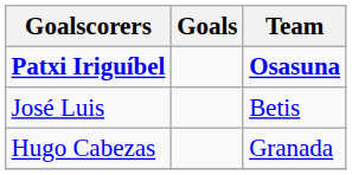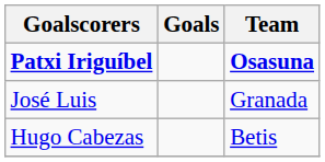 <table class="wikitable sortable" style="font-size:95%;">
 <tr>
 <th>Goalscorers</th>
 <th>Goals</th>
 <th>Team</th>
 </tr>
 <tr>
 <td> <strong><a href='#'>Patxi Iriguíbel</a> </strong></td>
 <td></td>
 <td><strong><a href='#'>Osasuna</a></strong></td>
 </tr>
 <tr>
 <td> <a href='#'>José Luis</a></td>
 <td></td>
-<td><a href='#'>Betis</a></td>
+<td><a href='#'>Granada</a></td>
 </tr>
 <tr>
 <td> <a href='#'>Hugo Cabezas</a></td>
 <td></td>
-<td><a href='#'>Granada</a></td>
+<td><a href='#'>Betis</a></td>
 </tr>
 <tr>
 </tr>
 </table>
